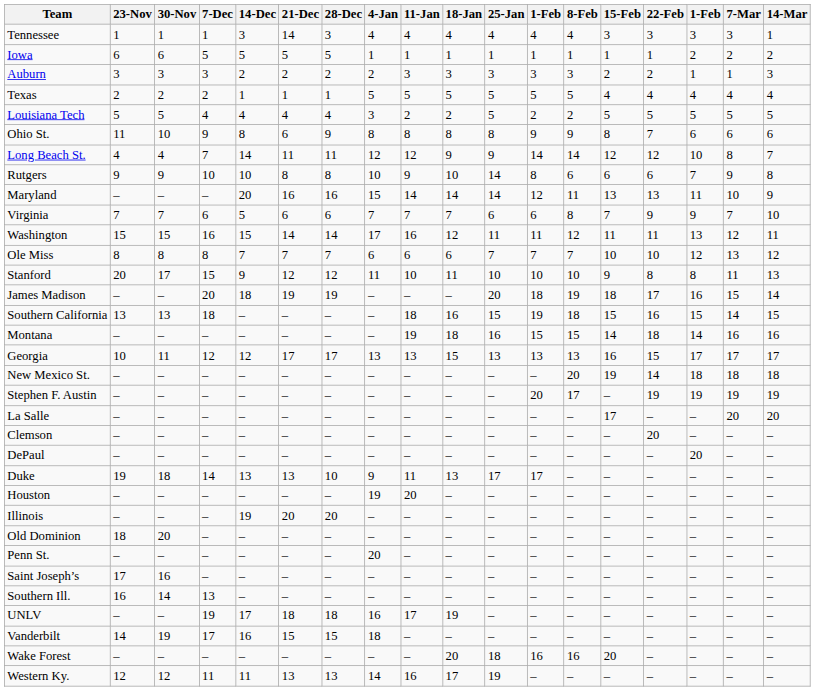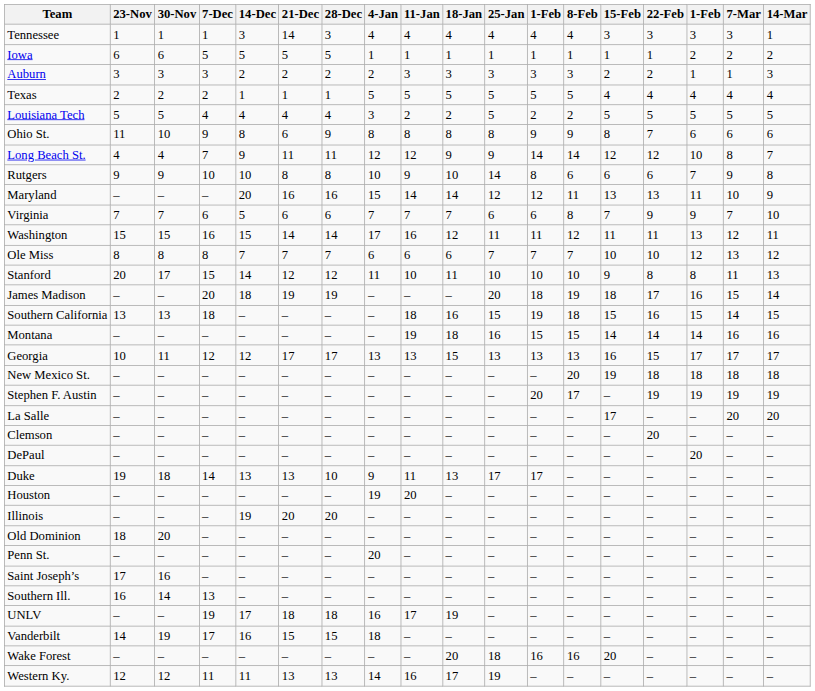 <table class="wikitable sortable">
 <tr>
 <th>Team</th>
 <th>23-Nov</th>
 <th>30-Nov</th>
 <th>7-Dec</th>
 <th>14-Dec</th>
 <th>21-Dec</th>
 <th>28-Dec</th>
 <th>4-Jan</th>
 <th>11-Jan</th>
 <th>18-Jan</th>
 <th>25-Jan</th>
 <th>1-Feb</th>
 <th>8-Feb</th>
 <th>15-Feb</th>
 <th>22-Feb</th>
 <th>1-Feb</th>
 <th>7-Mar</th>
 <th>14-Mar</th>
 </tr>
 <tr>
 <td>Tennessee</td>
 <td>1</td>
 <td>1</td>
 <td>1</td>
 <td>3</td>
 <td>14</td>
 <td>3</td>
 <td>4</td>
 <td>4</td>
 <td>4</td>
 <td>4</td>
 <td>4</td>
 <td>4</td>
 <td>3</td>
 <td>3</td>
 <td>3</td>
 <td>3</td>
 <td>1</td>
 </tr>
 <tr>
 <td><a href='#'>Iowa</a></td>
 <td>6</td>
 <td>6</td>
 <td>5</td>
 <td>5</td>
 <td>5</td>
 <td>5</td>
 <td>1</td>
 <td>1</td>
 <td>1</td>
 <td>1</td>
 <td>1</td>
 <td>1</td>
 <td>1</td>
 <td>1</td>
 <td>2</td>
 <td>2</td>
 <td>2</td>
 </tr>
 <tr>
 <td><a href='#'>Auburn</a></td>
 <td>3</td>
 <td>3</td>
 <td>3</td>
 <td>2</td>
 <td>2</td>
 <td>2</td>
 <td>2</td>
 <td>3</td>
 <td>3</td>
 <td>3</td>
 <td>3</td>
 <td>3</td>
 <td>2</td>
 <td>2</td>
 <td>1</td>
 <td>1</td>
 <td>3</td>
 </tr>
 <tr>
 <td>Texas</td>
 <td>2</td>
 <td>2</td>
 <td>2</td>
 <td>1</td>
 <td>1</td>
 <td>1</td>
 <td>5</td>
 <td>5</td>
 <td>5</td>
 <td>5</td>
 <td>5</td>
 <td>5</td>
 <td>4</td>
 <td>4</td>
 <td>4</td>
 <td>4</td>
 <td>4</td>
 </tr>
 <tr>
 <td><a href='#'>Louisiana Tech</a></td>
 <td>5</td>
 <td>5</td>
 <td>4</td>
 <td>4</td>
 <td>4</td>
 <td>4</td>
 <td>3</td>
 <td>2</td>
 <td>2</td>
 <td>5</td>
 <td>2</td>
 <td>2</td>
 <td>5</td>
 <td>5</td>
 <td>5</td>
 <td>5</td>
 <td>5</td>
 </tr>
 <tr>
 <td>Ohio St.</td>
 <td>11</td>
 <td>10</td>
 <td>9</td>
 <td>8</td>
 <td>6</td>
 <td>9</td>
 <td>8</td>
 <td>8</td>
 <td>8</td>
 <td>8</td>
 <td>9</td>
 <td>9</td>
 <td>8</td>
 <td>7</td>
 <td>6</td>
 <td>6</td>
 <td>6</td>
 </tr>
 <tr>
 <td><a href='#'>Long Beach St.</a></td>
 <td>4</td>
 <td>4</td>
 <td>7</td>
-<td>14</td>
+<td>9</td>
 <td>11</td>
 <td>11</td>
 <td>12</td>
 <td>12</td>
 <td>9</td>
 <td>9</td>
 <td>14</td>
 <td>14</td>
 <td>12</td>
 <td>12</td>
 <td>10</td>
 <td>8</td>
 <td>7</td>
 </tr>
 <tr>
 <td>Rutgers</td>
 <td>9</td>
 <td>9</td>
 <td>10</td>
 <td>10</td>
 <td>8</td>
 <td>8</td>
 <td>10</td>
 <td>9</td>
 <td>10</td>
 <td>14</td>
 <td>8</td>
 <td>6</td>
 <td>6</td>
 <td>6</td>
 <td>7</td>
 <td>9</td>
 <td>8</td>
 </tr>
 <tr>
 <td>Maryland</td>
 <td data-sort-value=99>–</td>
 <td data-sort-value=99>–</td>
 <td data-sort-value=99>–</td>
 <td>20</td>
 <td>16</td>
 <td>16</td>
 <td>15</td>
 <td>14</td>
 <td>14</td>
-<td>14</td>
+<td>12</td>
 <td>12</td>
 <td>11</td>
 <td>13</td>
 <td>13</td>
 <td>11</td>
 <td>10</td>
 <td>9</td>
 </tr>
 <tr>
 <td>Virginia</td>
 <td>7</td>
 <td>7</td>
 <td>6</td>
 <td>5</td>
 <td>6</td>
 <td>6</td>
 <td>7</td>
 <td>7</td>
 <td>7</td>
 <td>6</td>
 <td>6</td>
 <td>8</td>
 <td>7</td>
 <td>9</td>
 <td>9</td>
 <td>7</td>
 <td>10</td>
 </tr>
 <tr>
 <td>Washington</td>
 <td>15</td>
 <td>15</td>
 <td>16</td>
 <td>15</td>
 <td>14</td>
 <td>14</td>
 <td>17</td>
 <td>16</td>
 <td>12</td>
 <td>11</td>
 <td>11</td>
 <td>12</td>
 <td>11</td>
 <td>11</td>
 <td>13</td>
 <td>12</td>
 <td>11</td>
 </tr>
 <tr>
 <td>Ole Miss</td>
 <td>8</td>
 <td>8</td>
 <td>8</td>
 <td>7</td>
 <td>7</td>
 <td>7</td>
 <td>6</td>
 <td>6</td>
 <td>6</td>
 <td>7</td>
 <td>7</td>
 <td>7</td>
 <td>10</td>
 <td>10</td>
 <td>12</td>
 <td>13</td>
 <td>12</td>
 </tr>
 <tr>
 <td>Stanford</td>
 <td>20</td>
 <td>17</td>
 <td>15</td>
-<td>9</td>
+<td>14</td>
 <td>12</td>
 <td>12</td>
 <td>11</td>
 <td>10</td>
 <td>11</td>
 <td>10</td>
 <td>10</td>
 <td>10</td>
 <td>9</td>
 <td>8</td>
 <td>8</td>
 <td>11</td>
 <td>13</td>
 </tr>
 <tr>
 <td>James Madison</td>
 <td data-sort-value=99>–</td>
 <td data-sort-value=99>–</td>
 <td>20</td>
 <td>18</td>
 <td>19</td>
 <td>19</td>
 <td data-sort-value=99>–</td>
 <td data-sort-value=99>–</td>
 <td data-sort-value=99>–</td>
 <td>20</td>
 <td>18</td>
 <td>19</td>
 <td>18</td>
 <td>17</td>
 <td>16</td>
 <td>15</td>
 <td>14</td>
 </tr>
 <tr>
 <td>Southern California</td>
 <td>13</td>
 <td>13</td>
 <td>18</td>
 <td data-sort-value=99>–</td>
 <td data-sort-value=99>–</td>
 <td data-sort-value=99>–</td>
 <td data-sort-value=99>–</td>
 <td>18</td>
 <td>16</td>
 <td>15</td>
 <td>19</td>
 <td>18</td>
 <td>15</td>
 <td>16</td>
 <td>15</td>
 <td>14</td>
 <td>15</td>
 </tr>
 <tr>
 <td>Montana</td>
 <td data-sort-value=99>–</td>
 <td data-sort-value=99>–</td>
 <td data-sort-value=99>–</td>
 <td data-sort-value=99>–</td>
 <td data-sort-value=99>–</td>
 <td data-sort-value=99>–</td>
 <td data-sort-value=99>–</td>
 <td>19</td>
 <td>18</td>
 <td>16</td>
 <td>15</td>
 <td>15</td>
 <td>14</td>
-<td>18</td>
+<td>14</td>
 <td>14</td>
 <td>16</td>
 <td>16</td>
 </tr>
 <tr>
 <td>Georgia</td>
 <td>10</td>
 <td>11</td>
 <td>12</td>
 <td>12</td>
 <td>17</td>
 <td>17</td>
 <td>13</td>
 <td>13</td>
 <td>15</td>
 <td>13</td>
 <td>13</td>
 <td>13</td>
 <td>16</td>
 <td>15</td>
 <td>17</td>
 <td>17</td>
 <td>17</td>
 </tr>
 <tr>
 <td>New Mexico St.</td>
 <td data-sort-value=99>–</td>
 <td data-sort-value=99>–</td>
 <td data-sort-value=99>–</td>
 <td data-sort-value=99>–</td>
 <td data-sort-value=99>–</td>
 <td data-sort-value=99>–</td>
 <td data-sort-value=99>–</td>
 <td data-sort-value=99>–</td>
 <td data-sort-value=99>–</td>
 <td data-sort-value=99>–</td>
 <td data-sort-value=99>–</td>
 <td>20</td>
 <td>19</td>
-<td>14</td>
+<td>18</td>
 <td>18</td>
 <td>18</td>
 <td>18</td>
 </tr>
 <tr>
 <td>Stephen F. Austin</td>
 <td data-sort-value=99>–</td>
 <td data-sort-value=99>–</td>
 <td data-sort-value=99>–</td>
 <td data-sort-value=99>–</td>
 <td data-sort-value=99>–</td>
 <td data-sort-value=99>–</td>
 <td data-sort-value=99>–</td>
 <td data-sort-value=99>–</td>
 <td data-sort-value=99>–</td>
 <td data-sort-value=99>–</td>
 <td>20</td>
 <td>17</td>
 <td data-sort-value=99>–</td>
 <td>19</td>
 <td>19</td>
 <td>19</td>
 <td>19</td>
 </tr>
 <tr>
 <td>La Salle</td>
 <td data-sort-value=99>–</td>
 <td data-sort-value=99>–</td>
 <td data-sort-value=99>–</td>
 <td data-sort-value=99>–</td>
 <td data-sort-value=99>–</td>
 <td data-sort-value=99>–</td>
 <td data-sort-value=99>–</td>
 <td data-sort-value=99>–</td>
 <td data-sort-value=99>–</td>
 <td data-sort-value=99>–</td>
 <td data-sort-value=99>–</td>
 <td data-sort-value=99>–</td>
 <td>17</td>
 <td data-sort-value=99>–</td>
 <td data-sort-value=99>–</td>
 <td>20</td>
 <td>20</td>
 </tr>
 <tr>
 <td>Clemson</td>
 <td data-sort-value=99>–</td>
 <td data-sort-value=99>–</td>
 <td data-sort-value=99>–</td>
 <td data-sort-value=99>–</td>
 <td data-sort-value=99>–</td>
 <td data-sort-value=99>–</td>
 <td data-sort-value=99>–</td>
 <td data-sort-value=99>–</td>
 <td data-sort-value=99>–</td>
 <td data-sort-value=99>–</td>
 <td data-sort-value=99>–</td>
 <td data-sort-value=99>–</td>
 <td data-sort-value=99>–</td>
 <td>20</td>
 <td data-sort-value=99>–</td>
 <td data-sort-value=99>–</td>
 <td data-sort-value=99>–</td>
 </tr>
 <tr>
 <td>DePaul</td>
 <td data-sort-value=99>–</td>
 <td data-sort-value=99>–</td>
 <td data-sort-value=99>–</td>
 <td data-sort-value=99>–</td>
 <td data-sort-value=99>–</td>
 <td data-sort-value=99>–</td>
 <td data-sort-value=99>–</td>
 <td data-sort-value=99>–</td>
 <td data-sort-value=99>–</td>
 <td data-sort-value=99>–</td>
 <td data-sort-value=99>–</td>
 <td data-sort-value=99>–</td>
 <td data-sort-value=99>–</td>
 <td data-sort-value=99>–</td>
 <td>20</td>
 <td data-sort-value=99>–</td>
 <td data-sort-value=99>–</td>
 </tr>
 <tr>
 <td>Duke</td>
 <td>19</td>
 <td>18</td>
 <td>14</td>
 <td>13</td>
 <td>13</td>
 <td>10</td>
 <td>9</td>
 <td>11</td>
 <td>13</td>
 <td>17</td>
 <td>17</td>
 <td data-sort-value=99>–</td>
 <td data-sort-value=99>–</td>
 <td data-sort-value=99>–</td>
 <td data-sort-value=99>–</td>
 <td data-sort-value=99>–</td>
 <td data-sort-value=99>–</td>
 </tr>
 <tr>
 <td>Houston</td>
 <td data-sort-value=99>–</td>
 <td data-sort-value=99>–</td>
 <td data-sort-value=99>–</td>
 <td data-sort-value=99>–</td>
 <td data-sort-value=99>–</td>
 <td data-sort-value=99>–</td>
 <td>19</td>
 <td>20</td>
 <td data-sort-value=99>–</td>
 <td data-sort-value=99>–</td>
 <td data-sort-value=99>–</td>
 <td data-sort-value=99>–</td>
 <td data-sort-value=99>–</td>
 <td data-sort-value=99>–</td>
 <td data-sort-value=99>–</td>
 <td data-sort-value=99>–</td>
 <td data-sort-value=99>–</td>
 </tr>
 <tr>
 <td>Illinois</td>
 <td data-sort-value=99>–</td>
 <td data-sort-value=99>–</td>
 <td data-sort-value=99>–</td>
 <td>19</td>
 <td>20</td>
 <td>20</td>
 <td data-sort-value=99>–</td>
 <td data-sort-value=99>–</td>
 <td data-sort-value=99>–</td>
 <td data-sort-value=99>–</td>
 <td data-sort-value=99>–</td>
 <td data-sort-value=99>–</td>
 <td data-sort-value=99>–</td>
 <td data-sort-value=99>–</td>
 <td data-sort-value=99>–</td>
 <td data-sort-value=99>–</td>
 <td data-sort-value=99>–</td>
 </tr>
 <tr>
 <td>Old Dominion</td>
 <td>18</td>
 <td>20</td>
 <td data-sort-value=99>–</td>
 <td data-sort-value=99>–</td>
 <td data-sort-value=99>–</td>
 <td data-sort-value=99>–</td>
 <td data-sort-value=99>–</td>
 <td data-sort-value=99>–</td>
 <td data-sort-value=99>–</td>
 <td data-sort-value=99>–</td>
 <td data-sort-value=99>–</td>
 <td data-sort-value=99>–</td>
 <td data-sort-value=99>–</td>
 <td data-sort-value=99>–</td>
 <td data-sort-value=99>–</td>
 <td data-sort-value=99>–</td>
 <td data-sort-value=99>–</td>
 </tr>
 <tr>
 <td>Penn St.</td>
 <td data-sort-value=99>–</td>
 <td data-sort-value=99>–</td>
 <td data-sort-value=99>–</td>
 <td data-sort-value=99>–</td>
 <td data-sort-value=99>–</td>
 <td data-sort-value=99>–</td>
 <td>20</td>
 <td data-sort-value=99>–</td>
 <td data-sort-value=99>–</td>
 <td data-sort-value=99>–</td>
 <td data-sort-value=99>–</td>
 <td data-sort-value=99>–</td>
 <td data-sort-value=99>–</td>
 <td data-sort-value=99>–</td>
 <td data-sort-value=99>–</td>
 <td data-sort-value=99>–</td>
 <td data-sort-value=99>–</td>
 </tr>
 <tr>
 <td>Saint Joseph’s</td>
 <td>17</td>
 <td>16</td>
 <td data-sort-value=99>–</td>
 <td data-sort-value=99>–</td>
 <td data-sort-value=99>–</td>
 <td data-sort-value=99>–</td>
 <td data-sort-value=99>–</td>
 <td data-sort-value=99>–</td>
 <td data-sort-value=99>–</td>
 <td data-sort-value=99>–</td>
 <td data-sort-value=99>–</td>
 <td data-sort-value=99>–</td>
 <td data-sort-value=99>–</td>
 <td data-sort-value=99>–</td>
 <td data-sort-value=99>–</td>
 <td data-sort-value=99>–</td>
 <td data-sort-value=99>–</td>
 </tr>
 <tr>
 <td>Southern Ill.</td>
 <td>16</td>
 <td>14</td>
 <td>13</td>
 <td data-sort-value=99>–</td>
 <td data-sort-value=99>–</td>
 <td data-sort-value=99>–</td>
 <td data-sort-value=99>–</td>
 <td data-sort-value=99>–</td>
 <td data-sort-value=99>–</td>
 <td data-sort-value=99>–</td>
 <td data-sort-value=99>–</td>
 <td data-sort-value=99>–</td>
 <td data-sort-value=99>–</td>
 <td data-sort-value=99>–</td>
 <td data-sort-value=99>–</td>
 <td data-sort-value=99>–</td>
 <td data-sort-value=99>–</td>
 </tr>
 <tr>
 <td>UNLV</td>
 <td data-sort-value=99>–</td>
 <td data-sort-value=99>–</td>
 <td>19</td>
 <td>17</td>
 <td>18</td>
 <td>18</td>
 <td>16</td>
 <td>17</td>
 <td>19</td>
 <td data-sort-value=99>–</td>
 <td data-sort-value=99>–</td>
 <td data-sort-value=99>–</td>
 <td data-sort-value=99>–</td>
 <td data-sort-value=99>–</td>
 <td data-sort-value=99>–</td>
 <td data-sort-value=99>–</td>
 <td data-sort-value=99>–</td>
 </tr>
 <tr>
 <td>Vanderbilt</td>
 <td>14</td>
 <td>19</td>
 <td>17</td>
 <td>16</td>
 <td>15</td>
 <td>15</td>
 <td>18</td>
 <td data-sort-value=99>–</td>
 <td data-sort-value=99>–</td>
 <td data-sort-value=99>–</td>
 <td data-sort-value=99>–</td>
 <td data-sort-value=99>–</td>
 <td data-sort-value=99>–</td>
 <td data-sort-value=99>–</td>
 <td data-sort-value=99>–</td>
 <td data-sort-value=99>–</td>
 <td data-sort-value=99>–</td>
 </tr>
 <tr>
 <td>Wake Forest</td>
 <td data-sort-value=99>–</td>
 <td data-sort-value=99>–</td>
 <td data-sort-value=99>–</td>
 <td data-sort-value=99>–</td>
 <td data-sort-value=99>–</td>
 <td data-sort-value=99>–</td>
 <td data-sort-value=99>–</td>
 <td data-sort-value=99>–</td>
 <td>20</td>
 <td>18</td>
 <td>16</td>
 <td>16</td>
 <td>20</td>
 <td data-sort-value=99>–</td>
 <td data-sort-value=99>–</td>
 <td data-sort-value=99>–</td>
 <td data-sort-value=99>–</td>
 </tr>
 <tr>
 <td>Western Ky.</td>
 <td>12</td>
 <td>12</td>
 <td>11</td>
 <td>11</td>
 <td>13</td>
 <td>13</td>
 <td>14</td>
 <td>16</td>
 <td>17</td>
 <td>19</td>
 <td data-sort-value=99>–</td>
 <td data-sort-value=99>–</td>
 <td data-sort-value=99>–</td>
 <td data-sort-value=99>–</td>
 <td data-sort-value=99>–</td>
 <td data-sort-value=99>–</td>
 <td data-sort-value=99>–</td>
 </tr>
 </table>
